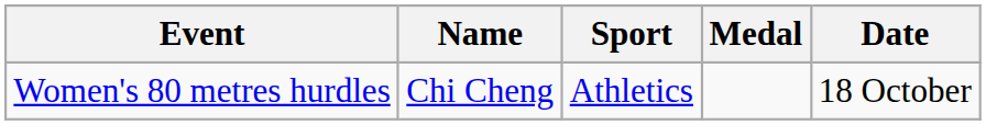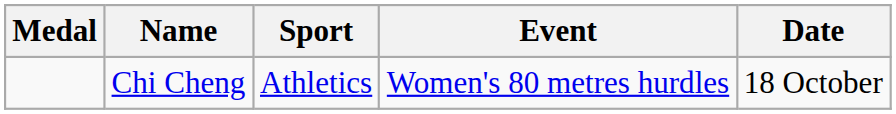 <table class="wikitable" style="font-size:90%">
 <tr>
-<th>Event</th>
+<th>Medal</th>
 <th>Name</th>
 <th>Sport</th>
-<th>Medal</th>
+<th>Event</th>
 <th>Date</th>
 </tr>
 <tr>
-<td><a href='#'>Women's 80 metres hurdles</a></td>
+<td></td>
 <td><a href='#'>Chi Cheng</a></td>
 <td><a href='#'>Athletics</a></td>
-<td></td>
+<td><a href='#'>Women's 80 metres hurdles</a></td>
 <td>18 October</td>
 </tr>
 </table>
